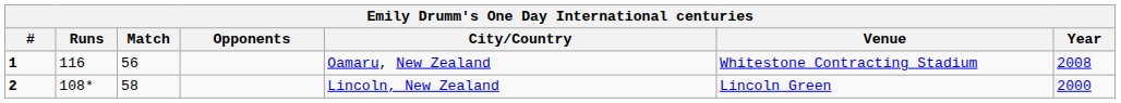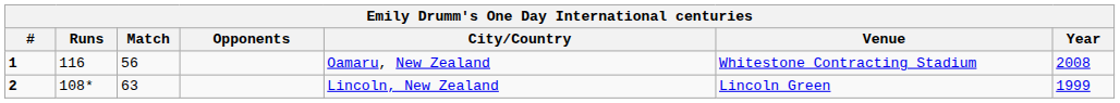 <table class="wikitable">
 <tr>
 <th colspan="8">Emily Drumm's One Day International centuries</th>
 </tr>
 <tr>
 <th style="width:40px;">#</th>
 <th style="width:50px;">Runs</th>
 <th style="width:50px;">Match</th>
 <th style="width:125px;">Opponents</th>
 <th style="width:350px;">City/Country</th>
 <th style="width:300px;">Venue</th>
 <th style="width:50px;">Year</th>
 </tr>
 <tr>
 <td><strong>1</strong></td>
 <td>116</td>
 <td>56</td>
 <td></td>
 <td><a href='#'>Oamaru</a>, <a href='#'>New Zealand</a></td>
 <td><a href='#'>Whitestone Contracting Stadium</a></td>
 <td><a href='#'>2008</a></td>
 </tr>
 <tr>
 <td><strong>2</strong></td>
 <td>108*</td>
-<td>58</td>
+<td>63</td>
 <td></td>
 <td><a href='#'>Lincoln, New Zealand</a></td>
 <td><a href='#'>Lincoln Green</a></td>
-<td><a href='#'>2000</a></td>
+<td><a href='#'>1999</a></td>
 </tr>
 </table>
